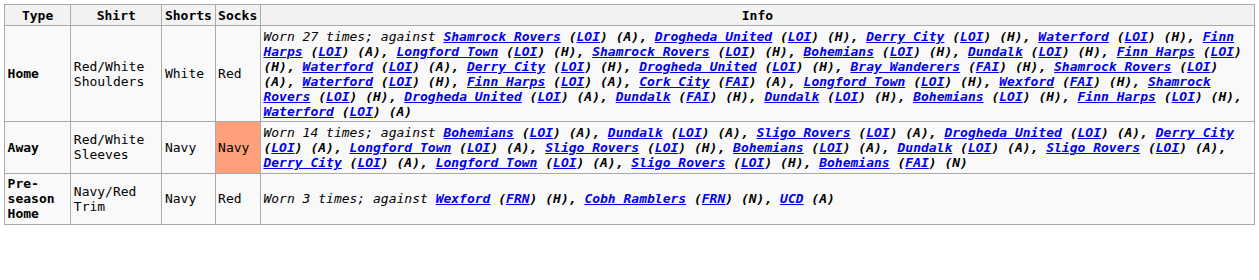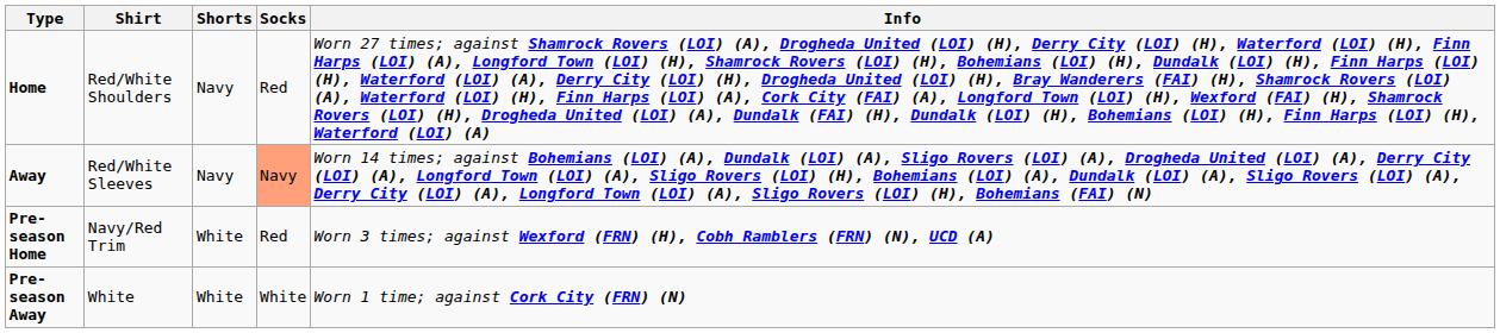 <table class="wikitable">
 <tr>
 <th>Type</th>
 <th>Shirt</th>
 <th>Shorts</th>
 <th>Socks</th>
 <th>Info</th>
 </tr>
 <tr>
 <td><span><strong>Home</strong></span></td>
 <td>Red/White Shoulders</td>
-<td>White</td>
+<td>Navy</td>
 <td>Red</td>
 <td><em>Worn 27 times; against</em> <strong><em><a href='#'>Shamrock Rovers</a> (<a href='#'>LOI</a>) (A), <a href='#'>Drogheda United</a> (<a href='#'>LOI</a>) (H), <a href='#'>Derry City</a> (<a href='#'>LOI</a>) (H), <a href='#'>Waterford</a> (<a href='#'>LOI</a>) (H), <a href='#'>Finn Harps</a> (<a href='#'>LOI</a>) (A), <a href='#'>Longford Town</a> (<a href='#'>LOI</a>) (H), <a href='#'>Shamrock Rovers</a> (<a href='#'>LOI</a>) (H), <a href='#'>Bohemians</a> (<a href='#'>LOI</a>) (H), <a href='#'>Dundalk</a> (<a href='#'>LOI</a>) (H), <a href='#'>Finn Harps</a> (<a href='#'>LOI</a>) (H), <a href='#'>Waterford</a> (<a href='#'>LOI</a>) (A), <a href='#'>Derry City</a> (<a href='#'>LOI</a>) (H), <a href='#'>Drogheda United</a> (<a href='#'>LOI</a>) (H), <a href='#'>Bray Wanderers</a> (<a href='#'>FAI</a>) (H), <a href='#'>Shamrock Rovers</a> (<a href='#'>LOI</a>) (A), <a href='#'>Waterford</a> (<a href='#'>LOI</a>) (H), <a href='#'>Finn Harps</a> (<a href='#'>LOI</a>) (A), <a href='#'>Cork City</a> (<a href='#'>FAI</a>) (A), <a href='#'>Longford Town</a> (<a href='#'>LOI</a>) (H), <a href='#'>Wexford</a> (<a href='#'>FAI</a>) (H), <a href='#'>Shamrock Rovers</a> (<a href='#'>LOI</a>) (H), <a href='#'>Drogheda United</a> (<a href='#'>LOI</a>) (A), <a href='#'>Dundalk</a> (<a href='#'>FAI</a>) (H), <a href='#'>Dundalk</a> (<a href='#'>LOI</a>) (H), <a href='#'>Bohemians</a> (<a href='#'>LOI</a>) (H), <a href='#'>Finn Harps</a> (<a href='#'>LOI</a>) (H), <a href='#'>Waterford</a> (<a href='#'>LOI</a>) (A)</em></strong></td>
 </tr>
 <tr>
 <td><span><strong>Away</strong></span></td>
 <td>Red/White Sleeves</td>
 <td>Navy</td>
 <td style="background: lightsalmon;">Navy</td>
 <td><em>Worn 14 times; against</em> <strong><em><a href='#'>Bohemians</a> (<a href='#'>LOI</a>) (A), <a href='#'>Dundalk</a> (<a href='#'>LOI</a>) (A), <a href='#'>Sligo Rovers</a> (<a href='#'>LOI</a>) (A), <a href='#'>Drogheda United</a> (<a href='#'>LOI</a>) (A), <a href='#'>Derry City</a> (<a href='#'>LOI</a>) (A), <a href='#'>Longford Town</a> (<a href='#'>LOI</a>) (A), <a href='#'>Sligo Rovers</a> (<a href='#'>LOI</a>) (H), <a href='#'>Bohemians</a> (<a href='#'>LOI</a>) (A), <a href='#'>Dundalk</a> (<a href='#'>LOI</a>) (A), <a href='#'>Sligo Rovers</a> (<a href='#'>LOI</a>) (A), <a href='#'>Derry City</a> (<a href='#'>LOI</a>) (A), <a href='#'>Longford Town</a> (<a href='#'>LOI</a>) (A), <a href='#'>Sligo Rovers</a> (<a href='#'>LOI</a>) (H), <a href='#'>Bohemians</a> (<a href='#'>FAI</a>) (N)</em></strong></td>
 </tr>
 <tr>
 <td><span><strong>Pre-season Home</strong></span></td>
 <td>Navy/Red Trim</td>
-<td>Navy</td>
+<td>White</td>
 <td>Red</td>
 <td><em>Worn 3 times; against</em> <strong><em><a href='#'>Wexford</a> (<a href='#'>FRN</a>) (H), <a href='#'>Cobh Ramblers</a> (<a href='#'>FRN</a>) (N), <a href='#'>UCD</a> (A)</em></strong></td>
 </tr>
 <tr>
+<td><span><strong>Pre-season Away</strong></span></td>
+<td>White</td>
+<td>White</td>
+<td>White</td>
+<td><em>Worn 1 time; against</em> <strong><em><a href='#'>Cork City</a> (<a href='#'>FRN</a>) (N)</em></strong></td>
+</tr>
+<tr>
 </tr>
 </table>
